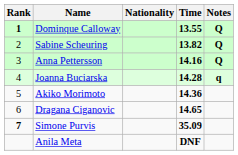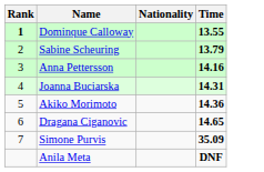 <table class="wikitable sortable" style="text-align:center">
 <tr>
 <th>Rank</th>
 <th>Name</th>
 <th>Nationality</th>
 <th>Time</th>
-<th>Notes</th>
 </tr>
 <tr bgcolor=ccffcc>
 <td><strong>1</strong></td>
 <td align=left><a href='#'>Dominque Calloway</a></td>
 <td align=left></td>
 <td><strong>13.55</strong></td>
-<td><strong>Q</strong></td>
 </tr>
 <tr bgcolor=ccffcc>
 <td>2</td>
 <td align=left><a href='#'>Sabine Scheuring</a></td>
 <td align=left></td>
-<td><strong>13.82</strong></td>
-<td><strong>Q</strong></td>
+<td><strong>13.79</strong></td>
 </tr>
 <tr bgcolor=ccffcc>
 <td>3</td>
 <td align=left><a href='#'>Anna Pettersson</a></td>
 <td align=left></td>
 <td><strong>14.16</strong></td>
-<td><strong>Q</strong></td>
 </tr>
 <tr bgcolor=ddffdd>
 <td>4</td>
 <td align=left><a href='#'>Joanna Buciarska</a></td>
 <td align=left></td>
-<td><strong>14.28</strong></td>
-<td><strong>q</strong></td>
+<td><strong>14.31</strong></td>
 </tr>
 <tr>
 <td>5</td>
 <td align=left><a href='#'>Akiko Morimoto</a></td>
 <td align=left></td>
 <td><strong>14.36</strong></td>
-<td></td>
 </tr>
 <tr>
 <td>6</td>
 <td align=left><a href='#'>Dragana Ciganovic</a></td>
 <td align=left></td>
 <td><strong>14.65</strong></td>
-<td></td>
 </tr>
 <tr>
-<td><strong>7</strong></td>
+<td>7</td>
 <td align=left><a href='#'>Simone Purvis</a></td>
 <td align=left></td>
 <td><strong>35.09</strong></td>
-<td></td>
 </tr>
 <tr>
 <td></td>
 <td align=left><a href='#'>Anila Meta</a></td>
 <td align=left></td>
 <td><strong>DNF</strong></td>
-<td></td>
 </tr>
 </table>
